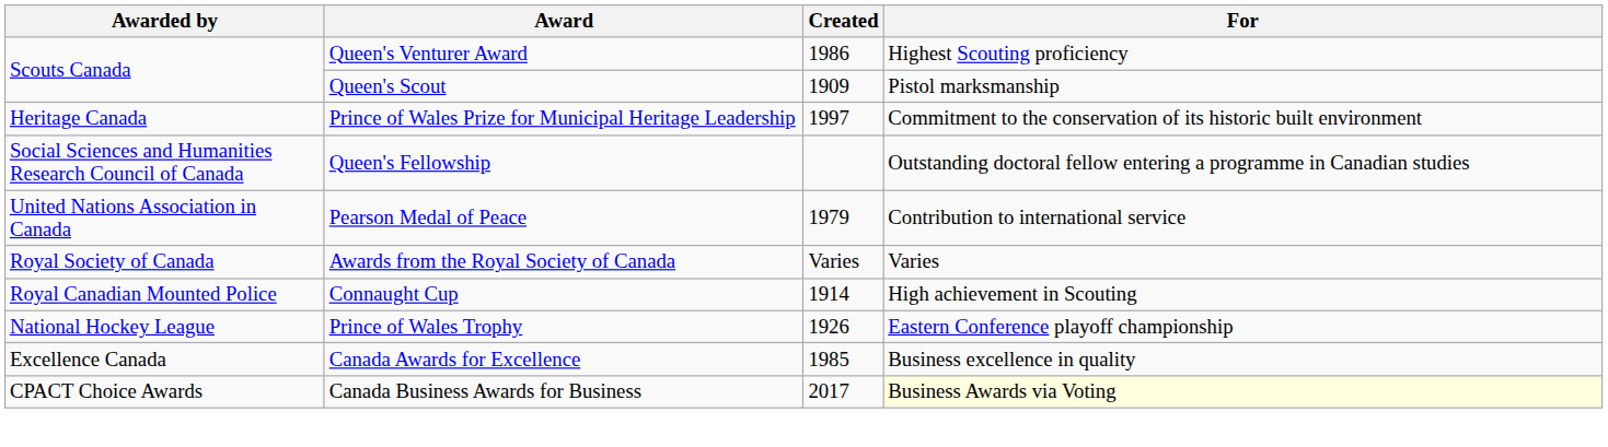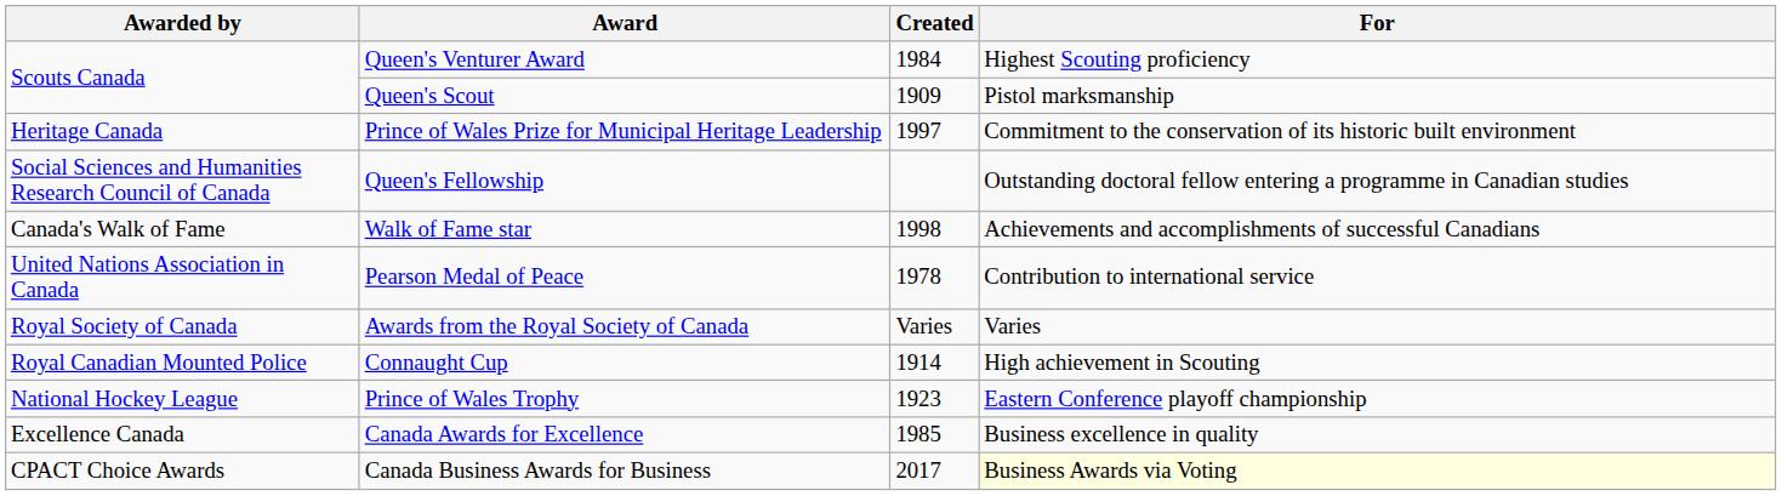 <table class="wikitable">
 <tr>
 <th width="20%">Awarded by</th>
 <th width="30%">Award</th>
 <th width="5%">Created</th>
 <th width="45%">For</th>
 </tr>
 <tr>
 <td rowspan="2"><a href='#'>Scouts Canada</a></td>
 <td><a href='#'>Queen's Venturer Award</a></td>
-<td>1986</td>
+<td>1984</td>
 <td>Highest <a href='#'>Scouting</a> proficiency</td>
 </tr>
 <tr>
 <td><a href='#'>Queen's Scout</a></td>
 <td>1909</td>
 <td>Pistol marksmanship</td>
 </tr>
 <tr>
 <td><a href='#'>Heritage Canada</a></td>
 <td><a href='#'>Prince of Wales Prize for Municipal Heritage Leadership</a></td>
 <td>1997</td>
 <td>Commitment to the conservation of its historic built environment</td>
 </tr>
 <tr>
 <td><a href='#'>Social Sciences and Humanities Research Council of Canada</a></td>
 <td><a href='#'>Queen's Fellowship</a></td>
 <td></td>
 <td>Outstanding doctoral fellow entering a programme in Canadian studies</td>
 </tr>
 <tr>
+<td>Canada's Walk of Fame</td>
+<td><a href='#'>Walk of Fame star</a></td>
+<td>1998</td>
+<td>Achievements and accomplishments of successful Canadians</td>
+</tr>
+<tr>
 <td><a href='#'>United Nations Association in Canada</a></td>
 <td><a href='#'>Pearson Medal of Peace</a></td>
-<td>1979</td>
+<td>1978</td>
 <td>Contribution to international service</td>
 </tr>
 <tr>
 <td><a href='#'>Royal Society of Canada</a></td>
 <td><a href='#'>Awards from the Royal Society of Canada</a></td>
 <td>Varies</td>
 <td>Varies</td>
 </tr>
 <tr>
 <td><a href='#'>Royal Canadian Mounted Police</a></td>
 <td><a href='#'>Connaught Cup</a></td>
 <td>1914</td>
 <td>High achievement in Scouting</td>
 </tr>
 <tr>
 <td><a href='#'>National Hockey League</a></td>
 <td><a href='#'>Prince of Wales Trophy</a></td>
-<td>1926</td>
+<td>1923</td>
 <td><a href='#'>Eastern Conference</a> playoff championship</td>
 </tr>
 <tr>
 <td>Excellence Canada</td>
 <td><a href='#'>Canada Awards for Excellence</a></td>
 <td>1985</td>
 <td>Business excellence in quality</td>
 </tr>
 <tr>
 <td>CPACT Choice Awards</td>
 <td>Canada Business Awards for Business</td>
 <td>2017</td>
 <td style="background: lightyellow;">Business Awards via Voting</td>
 </tr>
 </table>
